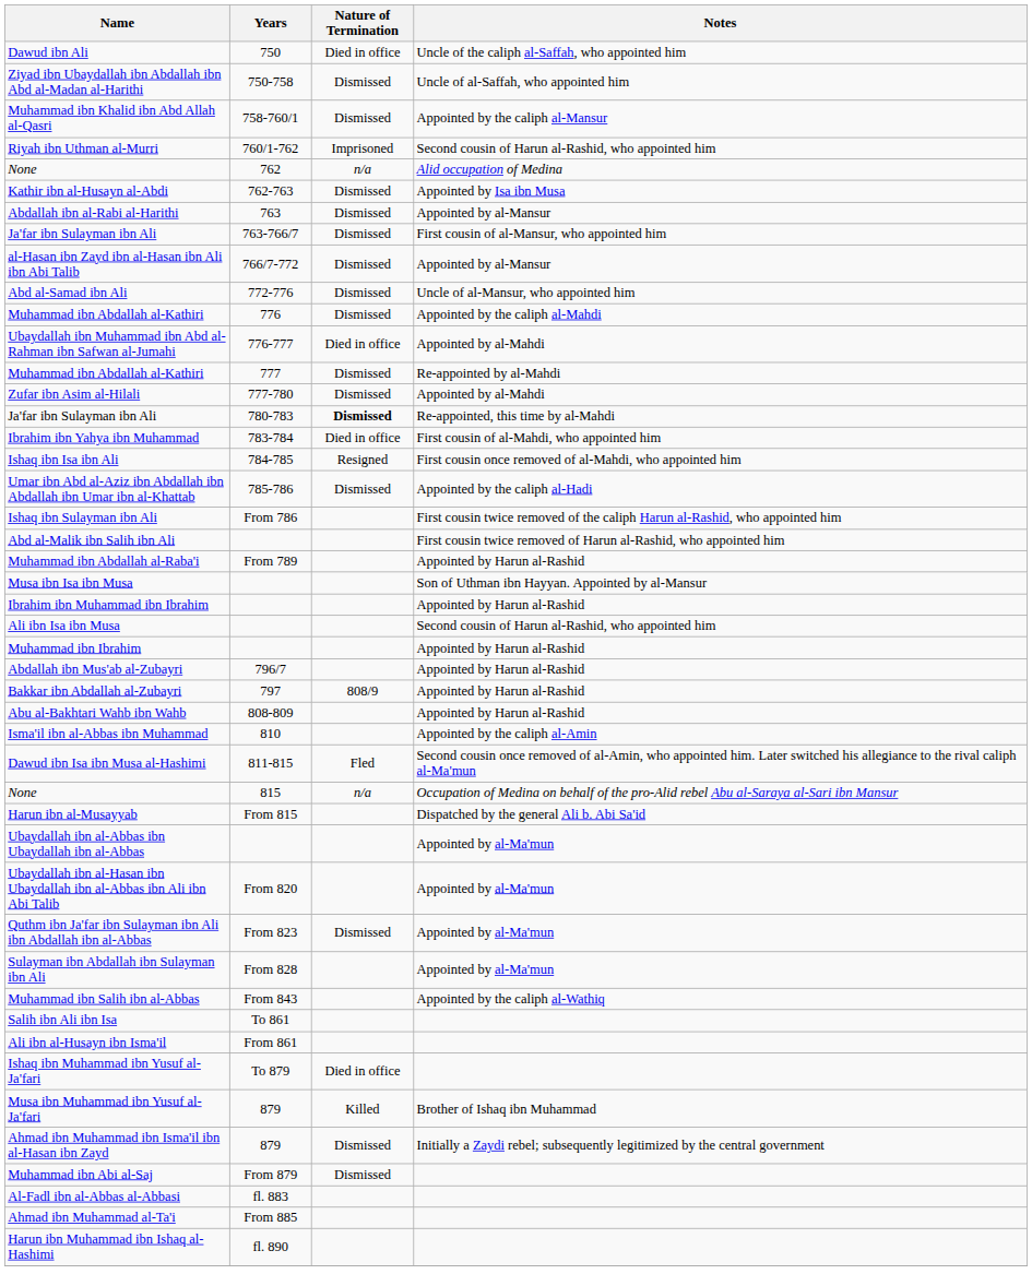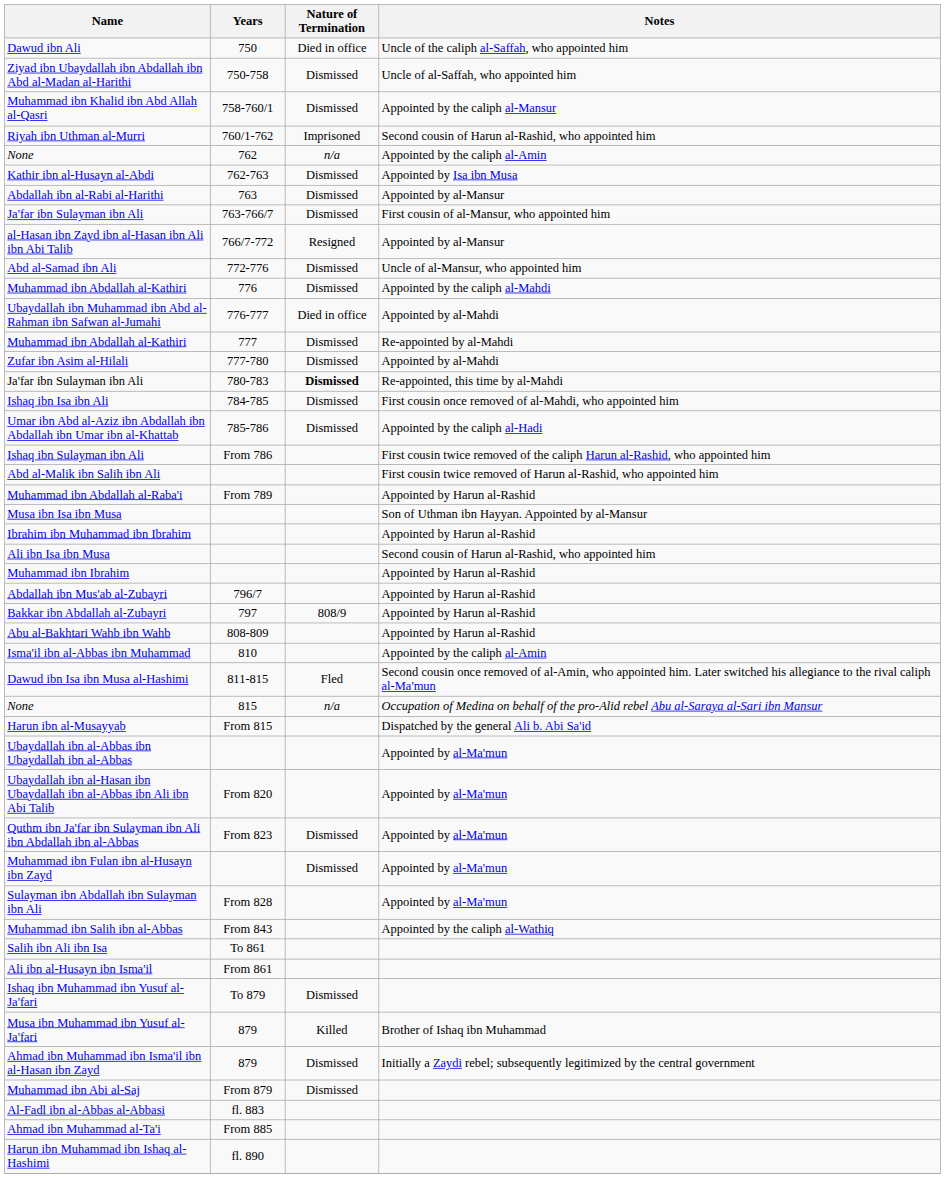 <table width=95% class="wikitable">
 <tr>
 <th width=22%>Name</th>
 <th width=8%>Years</th>
 <th width=10%>Nature of<br>Termination</th>
 <th width=60%>Notes</th>
 </tr>
 <tr>
 <td><a href='#'>Dawud ibn Ali</a></td>
 <td align="center">750</td>
 <td align="center">Died in office</td>
 <td>Uncle of the caliph <a href='#'>al-Saffah</a>, who appointed him</td>
 </tr>
 <tr>
 <td><a href='#'>Ziyad ibn Ubaydallah ibn Abdallah ibn Abd al-Madan al-Harithi</a></td>
 <td align="center">750-758</td>
 <td align="center">Dismissed</td>
 <td>Uncle of al-Saffah, who appointed him</td>
 </tr>
 <tr>
 <td><a href='#'>Muhammad ibn Khalid ibn Abd Allah al-Qasri</a></td>
 <td align="center">758-760/1</td>
 <td align="center">Dismissed</td>
 <td>Appointed by the caliph <a href='#'>al-Mansur</a></td>
 </tr>
 <tr>
 <td><a href='#'>Riyah ibn Uthman al-Murri</a></td>
 <td align="center">760/1-762</td>
 <td align="center">Imprisoned</td>
 <td>Second cousin of Harun al-Rashid, who appointed him</td>
 </tr>
 <tr>
 <td><em>None</em></td>
 <td align="center">762</td>
 <td align="center"><em>n/a</em></td>
-<td><em><a href='#'>Alid occupation</a> of Medina</em></td>
+<td>Appointed by the caliph <a href='#'>al-Amin</a></td>
 </tr>
 <tr>
 <td><a href='#'>Kathir ibn al-Husayn al-Abdi</a></td>
 <td align="center">762-763</td>
 <td align="center">Dismissed</td>
 <td>Appointed by <a href='#'>Isa ibn Musa</a></td>
 </tr>
 <tr>
 <td><a href='#'>Abdallah ibn al-Rabi al-Harithi</a></td>
 <td align="center">763</td>
 <td align="center">Dismissed</td>
 <td>Appointed by al-Mansur</td>
 </tr>
 <tr>
 <td><a href='#'>Ja'far ibn Sulayman ibn Ali</a></td>
 <td align="center">763-766/7</td>
 <td align="center">Dismissed</td>
 <td>First cousin of al-Mansur, who appointed him</td>
 </tr>
 <tr>
 <td><a href='#'>al-Hasan ibn Zayd ibn al-Hasan ibn Ali ibn Abi Talib</a></td>
 <td align="center">766/7-772</td>
-<td align="center">Dismissed</td>
+<td align="center">Resigned</td>
 <td>Appointed by al-Mansur</td>
 </tr>
 <tr>
 <td><a href='#'>Abd al-Samad ibn Ali</a></td>
 <td align="center">772-776</td>
 <td align="center">Dismissed</td>
 <td>Uncle of al-Mansur, who appointed him</td>
 </tr>
 <tr>
 <td><a href='#'>Muhammad ibn Abdallah al-Kathiri</a></td>
 <td align="center">776</td>
 <td align="center">Dismissed</td>
 <td>Appointed by the caliph <a href='#'>al-Mahdi</a></td>
 </tr>
 <tr>
 <td><a href='#'>Ubaydallah ibn Muhammad ibn Abd al-Rahman ibn Safwan al-Jumahi</a></td>
 <td align="center">776-777</td>
 <td align="center">Died in office</td>
 <td>Appointed by al-Mahdi</td>
 </tr>
 <tr>
 <td><a href='#'>Muhammad ibn Abdallah al-Kathiri</a></td>
 <td align="center">777</td>
 <td align="center">Dismissed</td>
 <td>Re-appointed by al-Mahdi</td>
 </tr>
 <tr>
 <td><a href='#'>Zufar ibn Asim al-Hilali</a></td>
 <td align="center">777-780</td>
 <td align="center">Dismissed</td>
 <td>Appointed by al-Mahdi</td>
 </tr>
 <tr>
 <td>Ja'far ibn Sulayman ibn Ali</td>
 <td align="center">780-783</td>
 <td align="center"><strong>Dismissed</strong></td>
 <td>Re-appointed, this time by al-Mahdi</td>
 </tr>
 <tr>
-<td><a href='#'>Ibrahim ibn Yahya ibn Muhammad</a></td>
-<td align="center">783-784</td>
-<td align="center">Died in office</td>
-<td>First cousin of al-Mahdi, who appointed him</td>
-</tr>
-<tr>
 <td><a href='#'>Ishaq ibn Isa ibn Ali</a></td>
 <td align="center">784-785</td>
-<td align="center">Resigned</td>
+<td align="center">Dismissed</td>
 <td>First cousin once removed of al-Mahdi, who appointed him</td>
 </tr>
 <tr>
 <td><a href='#'>Umar ibn Abd al-Aziz ibn Abdallah ibn Abdallah ibn Umar ibn al-Khattab</a></td>
 <td align="center">785-786</td>
 <td align="center">Dismissed</td>
 <td>Appointed by the caliph <a href='#'>al-Hadi</a></td>
 </tr>
 <tr>
 <td><a href='#'>Ishaq ibn Sulayman ibn Ali</a></td>
 <td align="center">From 786</td>
 <td align="center"></td>
 <td>First cousin twice removed of the caliph <a href='#'>Harun al-Rashid</a>, who appointed him</td>
 </tr>
 <tr>
 <td><a href='#'>Abd al-Malik ibn Salih ibn Ali</a></td>
 <td align="center"></td>
 <td align="center"></td>
 <td>First cousin twice removed of Harun al-Rashid, who appointed him</td>
 </tr>
 <tr>
 <td><a href='#'>Muhammad ibn Abdallah al-Raba'i</a></td>
 <td align="center">From 789</td>
 <td align="center"></td>
 <td>Appointed by Harun al-Rashid</td>
 </tr>
 <tr>
 <td><a href='#'>Musa ibn Isa ibn Musa</a></td>
 <td align="center"></td>
 <td align="center"></td>
 <td>Son of Uthman ibn Hayyan. Appointed by al-Mansur</td>
 </tr>
 <tr>
 <td><a href='#'>Ibrahim ibn Muhammad ibn Ibrahim</a></td>
 <td align="center"></td>
 <td align="center"></td>
 <td>Appointed by Harun al-Rashid</td>
 </tr>
 <tr>
 <td><a href='#'>Ali ibn Isa ibn Musa</a></td>
 <td align="center"></td>
 <td align="center"></td>
 <td>Second cousin of Harun al-Rashid, who appointed him</td>
 </tr>
 <tr>
 <td><a href='#'>Muhammad ibn Ibrahim</a></td>
 <td align="center"></td>
 <td align="center"></td>
 <td>Appointed by Harun al-Rashid</td>
 </tr>
 <tr>
 <td><a href='#'>Abdallah ibn Mus'ab al-Zubayri</a></td>
 <td align="center">796/7</td>
 <td align="center"></td>
 <td>Appointed by Harun al-Rashid</td>
 </tr>
 <tr>
 <td><a href='#'>Bakkar ibn Abdallah al-Zubayri</a></td>
 <td align="center">797</td>
 <td align="center">808/9</td>
 <td>Appointed by Harun al-Rashid</td>
 </tr>
 <tr>
 <td><a href='#'>Abu al-Bakhtari Wahb ibn Wahb</a></td>
 <td align="center">808-809</td>
 <td align="center"></td>
 <td>Appointed by Harun al-Rashid</td>
 </tr>
 <tr>
 <td><a href='#'>Isma'il ibn al-Abbas ibn Muhammad</a></td>
 <td align="center">810</td>
 <td align="center"></td>
 <td>Appointed by the caliph <a href='#'>al-Amin</a></td>
 </tr>
 <tr>
 <td><a href='#'>Dawud ibn Isa ibn Musa al-Hashimi</a></td>
 <td align="center">811-815</td>
 <td align="center">Fled</td>
 <td>Second cousin once removed of al-Amin, who appointed him. Later switched his allegiance to the rival caliph <a href='#'>al-Ma'mun</a></td>
 </tr>
 <tr>
 <td><em>None</em></td>
 <td align="center">815</td>
 <td align="center"><em>n/a</em></td>
 <td><em>Occupation of Medina on behalf of the pro-Alid rebel <a href='#'>Abu al-Saraya al-Sari ibn Mansur</a></em></td>
 </tr>
 <tr>
 <td><a href='#'>Harun ibn al-Musayyab</a></td>
 <td align="center">From 815</td>
 <td align="center"></td>
 <td>Dispatched by the general <a href='#'>Ali b. Abi Sa'id</a></td>
 </tr>
 <tr>
 <td><a href='#'>Ubaydallah ibn al-Abbas ibn Ubaydallah ibn al-Abbas</a></td>
 <td align="center"></td>
 <td align="center"></td>
 <td>Appointed by <a href='#'>al-Ma'mun</a></td>
 </tr>
 <tr>
 <td><a href='#'>Ubaydallah ibn al-Hasan ibn Ubaydallah ibn al-Abbas ibn Ali ibn Abi Talib</a></td>
 <td align="center">From 820</td>
 <td align="center"></td>
 <td>Appointed by <a href='#'>al-Ma'mun</a></td>
 </tr>
 <tr>
 <td><a href='#'>Quthm ibn Ja'far ibn Sulayman ibn Ali ibn Abdallah ibn al-Abbas</a></td>
 <td align="center">From 823</td>
 <td align="center">Dismissed</td>
 <td>Appointed by <a href='#'>al-Ma'mun</a></td>
 </tr>
 <tr>
+<td><a href='#'>Muhammad ibn Fulan ibn al-Husayn ibn Zayd</a></td>
+<td align="center"></td>
+<td align="center">Dismissed</td>
+<td>Appointed by <a href='#'>al-Ma'mun</a></td>
+</tr>
+<tr>
 <td><a href='#'>Sulayman ibn Abdallah ibn Sulayman ibn Ali</a></td>
 <td align="center">From 828</td>
 <td align="center"></td>
 <td>Appointed by <a href='#'>al-Ma'mun</a></td>
 </tr>
 <tr>
 <td><a href='#'>Muhammad ibn Salih ibn al-Abbas</a></td>
 <td align="center">From 843</td>
 <td align="center"></td>
 <td>Appointed by the caliph <a href='#'>al-Wathiq</a></td>
 </tr>
 <tr>
 <td><a href='#'>Salih ibn Ali ibn Isa</a></td>
 <td align="center">To 861</td>
 <td align="center"></td>
 <td></td>
 </tr>
 <tr>
 <td><a href='#'>Ali ibn al-Husayn ibn Isma'il</a></td>
 <td align="center">From 861</td>
 <td align="center"></td>
 <td></td>
 </tr>
 <tr>
 <td><a href='#'>Ishaq ibn Muhammad ibn Yusuf al-Ja'fari</a></td>
 <td align="center">To 879</td>
-<td align="center">Died in office</td>
+<td align="center">Dismissed</td>
 <td></td>
 </tr>
 <tr>
 <td><a href='#'>Musa ibn Muhammad ibn Yusuf al-Ja'fari</a></td>
 <td align="center">879</td>
 <td align="center">Killed</td>
 <td>Brother of Ishaq ibn Muhammad</td>
 </tr>
 <tr>
 <td><a href='#'>Ahmad ibn Muhammad ibn Isma'il ibn al-Hasan ibn Zayd</a></td>
 <td align="center">879</td>
 <td align="center">Dismissed</td>
 <td>Initially a <a href='#'>Zaydi</a> rebel; subsequently legitimized by the central government</td>
 </tr>
 <tr>
 <td><a href='#'>Muhammad ibn Abi al-Saj</a></td>
 <td align="center">From 879</td>
 <td align="center">Dismissed</td>
 <td></td>
 </tr>
 <tr>
 <td><a href='#'>Al-Fadl ibn al-Abbas al-Abbasi</a></td>
 <td align="center">fl. 883</td>
 <td align="center"></td>
 <td></td>
 </tr>
 <tr>
 <td><a href='#'>Ahmad ibn Muhammad al-Ta'i</a></td>
 <td align="center">From 885</td>
 <td align="center"></td>
 <td></td>
 </tr>
 <tr>
 <td><a href='#'>Harun ibn Muhammad ibn Ishaq al-Hashimi</a></td>
 <td align="center">fl. 890</td>
 <td align="center"></td>
 <td></td>
 </tr>
 <tr>
 </tr>
 </table>
